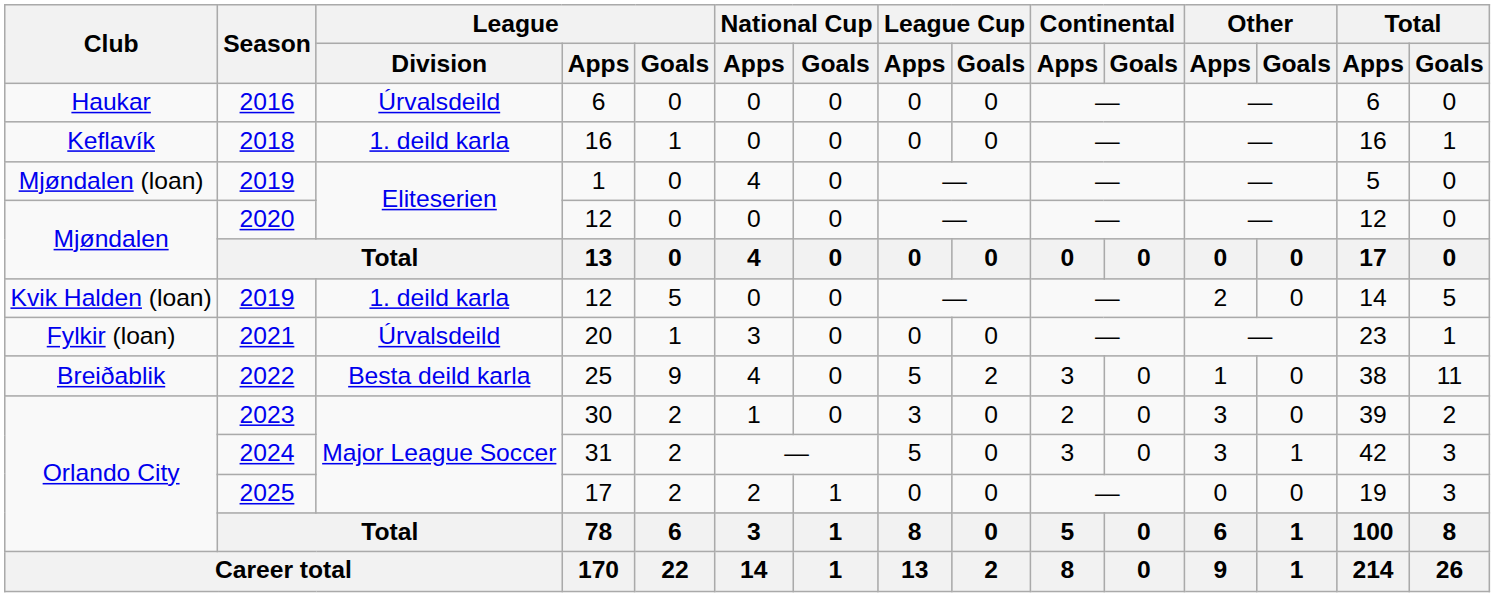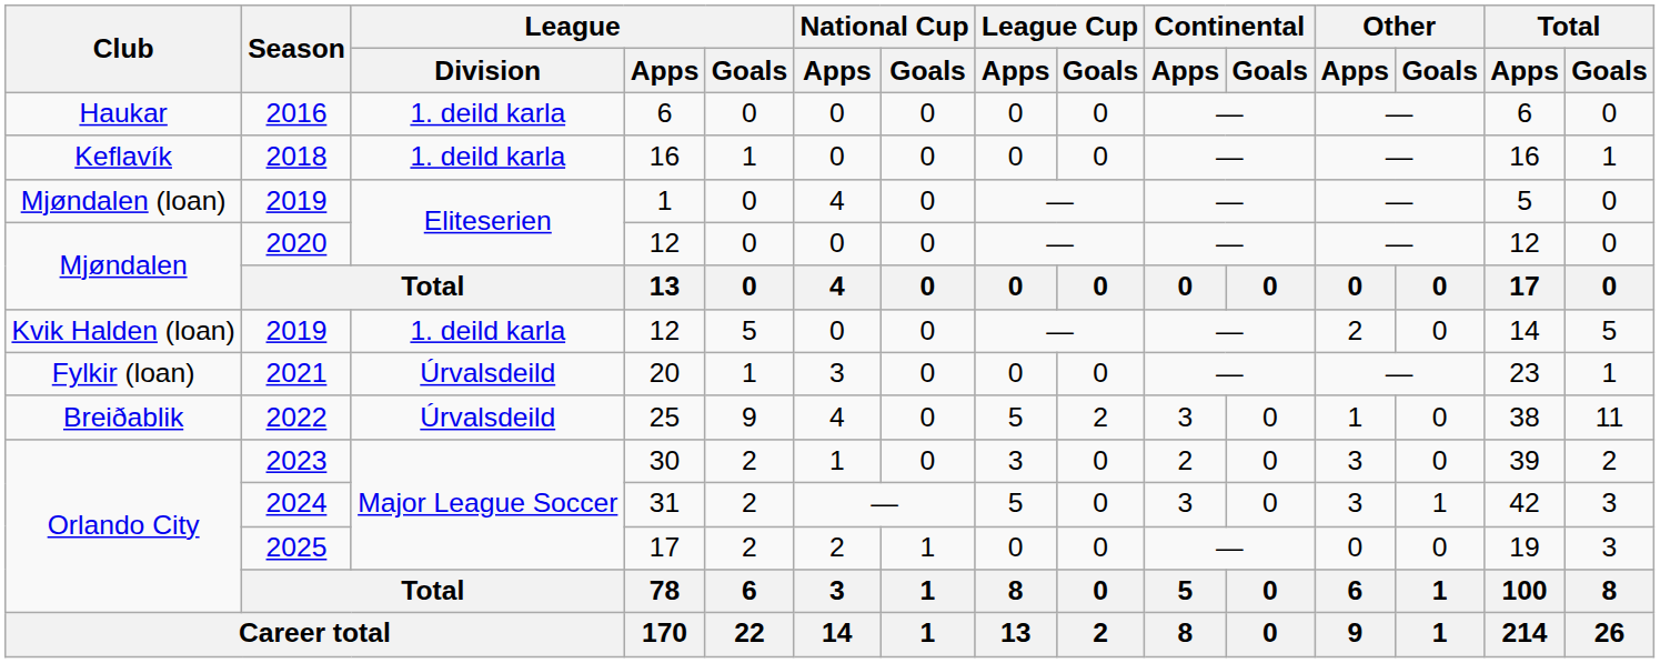 <table class="wikitable" Style="text-align: center">
 <tr>
 <th rowspan="2">Club</th>
 <th rowspan="2">Season</th>
 <th colspan="3">League</th>
 <th colspan="2">National Cup</th>
 <th colspan="2">League Cup</th>
 <th colspan="2">Continental</th>
 <th colspan="2">Other</th>
 <th colspan="2">Total</th>
 </tr>
 <tr>
 <th>Division</th>
 <th>Apps</th>
 <th>Goals</th>
 <th>Apps</th>
 <th>Goals</th>
 <th>Apps</th>
 <th>Goals</th>
 <th>Apps</th>
 <th>Goals</th>
 <th>Apps</th>
 <th>Goals</th>
 <th>Apps</th>
 <th>Goals</th>
 </tr>
 <tr>
 <td><a href='#'>Haukar</a></td>
 <td><a href='#'>2016</a></td>
-<td><a href='#'>Úrvalsdeild</a></td>
+<td><a href='#'>1. deild karla</a></td>
 <td>6</td>
 <td>0</td>
 <td>0</td>
 <td>0</td>
 <td>0</td>
 <td>0</td>
 <td colspan="2">—</td>
 <td colspan="2">—</td>
 <td>6</td>
 <td>0</td>
 </tr>
 <tr>
 <td><a href='#'>Keflavík</a></td>
 <td><a href='#'>2018</a></td>
 <td><a href='#'>1. deild karla</a></td>
 <td>16</td>
 <td>1</td>
 <td>0</td>
 <td>0</td>
 <td>0</td>
 <td>0</td>
 <td colspan="2">—</td>
 <td colspan="2">—</td>
 <td>16</td>
 <td>1</td>
 </tr>
 <tr>
 <td><a href='#'>Mjøndalen</a> (loan)</td>
 <td><a href='#'>2019</a></td>
 <td rowspan=2><a href='#'>Eliteserien</a></td>
 <td>1</td>
 <td>0</td>
 <td>4</td>
 <td>0</td>
 <td colspan="2">—</td>
 <td colspan="2">—</td>
 <td colspan="2">—</td>
 <td>5</td>
 <td>0</td>
 </tr>
 <tr>
 <td rowspan=2><a href='#'>Mjøndalen</a></td>
 <td><a href='#'>2020</a></td>
 <td>12</td>
 <td>0</td>
 <td>0</td>
 <td>0</td>
 <td colspan="2">—</td>
 <td colspan="2">—</td>
 <td colspan="2">—</td>
 <td>12</td>
 <td>0</td>
 </tr>
 <tr>
 <th colspan="2">Total</th>
 <th>13</th>
 <th>0</th>
 <th>4</th>
 <th>0</th>
 <th>0</th>
 <th>0</th>
 <th>0</th>
 <th>0</th>
 <th>0</th>
 <th>0</th>
 <th>17</th>
 <th>0</th>
 </tr>
 <tr>
 <td><a href='#'>Kvik Halden</a> (loan)</td>
 <td><a href='#'>2019</a></td>
 <td><a href='#'>1. deild karla</a></td>
 <td>12</td>
 <td>5</td>
 <td>0</td>
 <td>0</td>
 <td colspan="2">—</td>
 <td colspan="2">—</td>
 <td>2</td>
 <td>0</td>
 <td>14</td>
 <td>5</td>
 </tr>
 <tr>
 <td><a href='#'>Fylkir</a> (loan)</td>
 <td><a href='#'>2021</a></td>
 <td><a href='#'>Úrvalsdeild</a></td>
 <td>20</td>
 <td>1</td>
 <td>3</td>
 <td>0</td>
 <td>0</td>
 <td>0</td>
 <td colspan="2">—</td>
 <td colspan="2">—</td>
 <td>23</td>
 <td>1</td>
 </tr>
 <tr>
 <td><a href='#'>Breiðablik</a></td>
 <td><a href='#'>2022</a></td>
-<td><a href='#'>Besta deild karla</a></td>
+<td><a href='#'>Úrvalsdeild</a></td>
 <td>25</td>
 <td>9</td>
 <td>4</td>
 <td>0</td>
 <td>5</td>
 <td>2</td>
 <td>3</td>
 <td>0</td>
 <td>1</td>
 <td>0</td>
 <td>38</td>
 <td>11</td>
 </tr>
 <tr>
 <td rowspan="4"><a href='#'>Orlando City</a></td>
 <td><a href='#'>2023</a></td>
 <td rowspan="3"><a href='#'>Major League Soccer</a></td>
 <td>30</td>
 <td>2</td>
 <td>1</td>
 <td>0</td>
 <td>3</td>
 <td>0</td>
 <td>2</td>
 <td>0</td>
 <td>3</td>
 <td>0</td>
 <td>39</td>
 <td>2</td>
 </tr>
 <tr>
 <td><a href='#'>2024</a></td>
 <td>31</td>
 <td>2</td>
 <td colspan="2">—</td>
 <td>5</td>
 <td>0</td>
 <td>3</td>
 <td>0</td>
 <td>3</td>
 <td>1</td>
 <td>42</td>
 <td>3</td>
 </tr>
 <tr>
 <td><a href='#'>2025</a></td>
 <td>17</td>
 <td>2</td>
 <td>2</td>
 <td>1</td>
 <td>0</td>
 <td>0</td>
 <td colspan="2">—</td>
 <td>0</td>
 <td>0</td>
 <td>19</td>
 <td>3</td>
 </tr>
 <tr>
 <th colspan="2">Total</th>
 <th>78</th>
 <th>6</th>
 <th>3</th>
 <th>1</th>
 <th>8</th>
 <th>0</th>
 <th>5</th>
 <th>0</th>
 <th>6</th>
 <th>1</th>
 <th>100</th>
 <th>8</th>
 </tr>
 <tr>
 <th colspan="3">Career total</th>
 <th>170</th>
 <th>22</th>
 <th>14</th>
 <th>1</th>
 <th>13</th>
 <th>2</th>
 <th>8</th>
 <th>0</th>
 <th>9</th>
 <th>1</th>
 <th>214</th>
 <th>26</th>
 </tr>
 </table>
